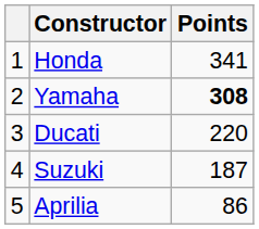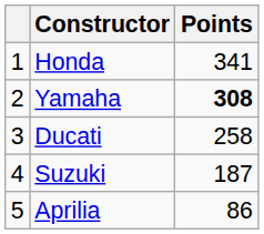 <table class="wikitable" style="font-size: 95%;">
 <tr>
 <th></th>
 <th>Constructor</th>
 <th>Points</th>
 </tr>
 <tr>
 <td align=center>1</td>
 <td> <a href='#'>Honda</a></td>
 <td align=right>341</td>
 </tr>
 <tr>
 <td align=center>2</td>
 <td> <a href='#'>Yamaha</a></td>
 <td align=right><strong>308</strong></td>
 </tr>
 <tr>
 <td align=center>3</td>
 <td> <a href='#'>Ducati</a></td>
-<td align=right>220</td>
+<td align=right>258</td>
 </tr>
 <tr>
 <td align=center>4</td>
 <td> <a href='#'>Suzuki</a></td>
 <td align=right>187</td>
 </tr>
 <tr>
 <td align=center>5</td>
 <td> <a href='#'>Aprilia</a></td>
 <td align=right>86</td>
 </tr>
 </table>
